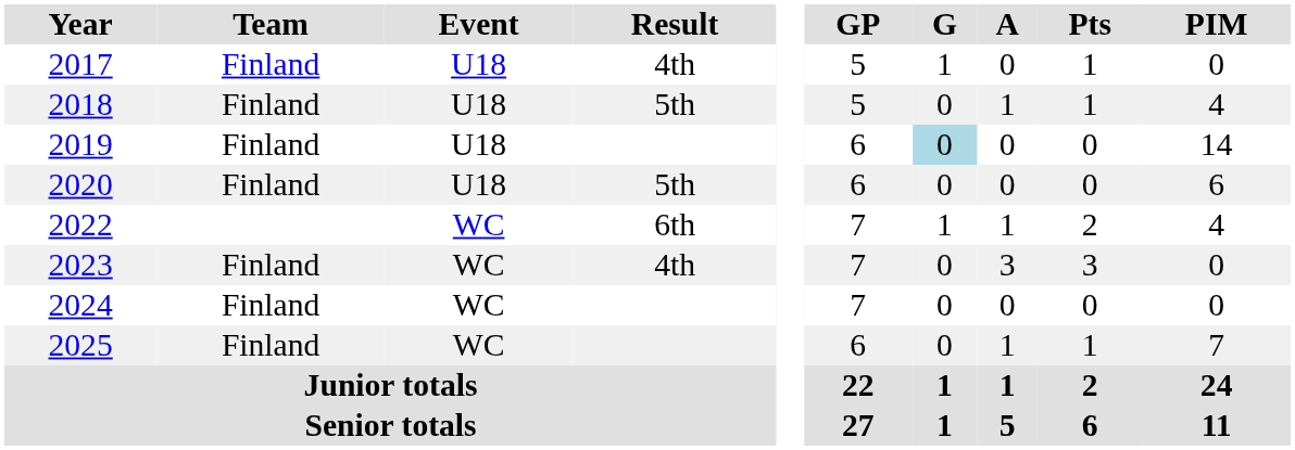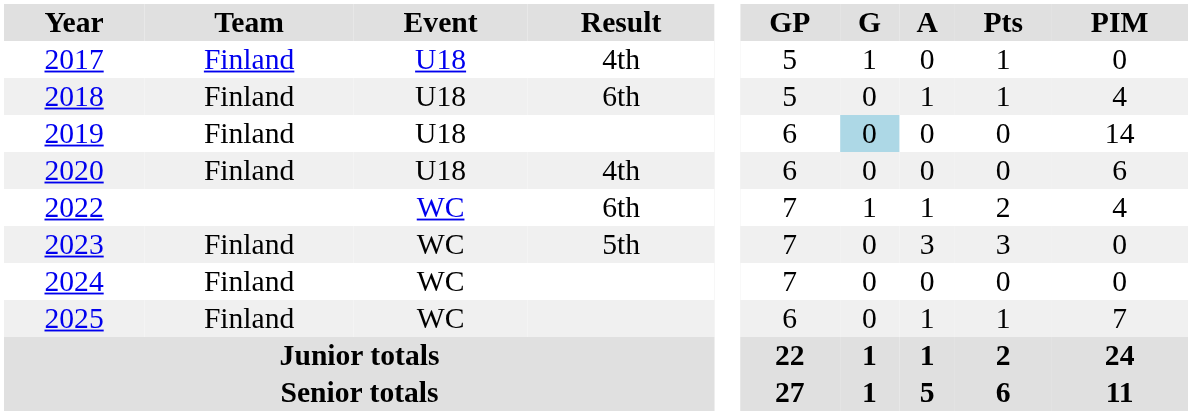 <table border="0" cellpadding="1" cellspacing="0" style="text-align:center; width:40em">
 <tr align="centre" bgcolor="#e0e0e0">
 <th>Year</th>
 <th>Team</th>
 <th>Event</th>
 <th>Result</th>
 <th rowspan="97" bgcolor="#ffffff"> </th>
 <th>GP</th>
 <th>G</th>
 <th>A</th>
 <th>Pts</th>
 <th>PIM</th>
 </tr>
 <tr>
 <td><a href='#'>2017</a></td>
 <td><a href='#'>Finland</a></td>
 <td><a href='#'>U18</a></td>
 <td>4th</td>
 <td>5</td>
 <td>1</td>
 <td>0</td>
 <td>1</td>
 <td>0</td>
 </tr>
 <tr bgcolor="#f0f0f0">
 <td><a href='#'>2018</a></td>
 <td>Finland</td>
 <td>U18</td>
-<td>5th</td>
+<td>6th</td>
 <td>5</td>
 <td>0</td>
 <td>1</td>
 <td>1</td>
 <td>4</td>
 </tr>
 <tr>
 <td><a href='#'>2019</a></td>
 <td>Finland</td>
 <td>U18</td>
 <td></td>
 <td>6</td>
 <td style="background: lightblue;">0</td>
 <td>0</td>
 <td>0</td>
 <td>14</td>
 </tr>
 <tr bgcolor="#f0f0f0">
 <td><a href='#'>2020</a></td>
 <td>Finland</td>
 <td>U18</td>
-<td>5th</td>
+<td>4th</td>
 <td>6</td>
 <td>0</td>
 <td>0</td>
 <td>0</td>
 <td>6</td>
 </tr>
 <tr>
 <td><a href='#'>2022</a></td>
 <td></td>
 <td><a href='#'>WC</a></td>
 <td>6th</td>
 <td>7</td>
 <td>1</td>
 <td>1</td>
 <td>2</td>
 <td>4</td>
 </tr>
 <tr bgcolor="#f0f0f0">
 <td><a href='#'>2023</a></td>
 <td>Finland</td>
 <td>WC</td>
-<td>4th</td>
+<td>5th</td>
 <td>7</td>
 <td>0</td>
 <td>3</td>
 <td>3</td>
 <td>0</td>
 </tr>
 <tr>
 <td><a href='#'>2024</a></td>
 <td>Finland</td>
 <td>WC</td>
 <td></td>
 <td>7</td>
 <td>0</td>
 <td>0</td>
 <td>0</td>
 <td>0</td>
 </tr>
 <tr bgcolor="#f0f0f0">
 <td><a href='#'>2025</a></td>
 <td>Finland</td>
 <td>WC</td>
 <td></td>
 <td>6</td>
 <td>0</td>
 <td>1</td>
 <td>1</td>
 <td>7</td>
 </tr>
 <tr bgcolor="#e0e0e0">
 <th colspan="4">Junior totals</th>
 <th>22</th>
 <th>1</th>
 <th>1</th>
 <th>2</th>
 <th>24</th>
 </tr>
 <tr bgcolor="#e0e0e0">
 <th colspan="4">Senior totals</th>
 <th>27</th>
 <th>1</th>
 <th>5</th>
 <th>6</th>
 <th>11</th>
 </tr>
 </table>
